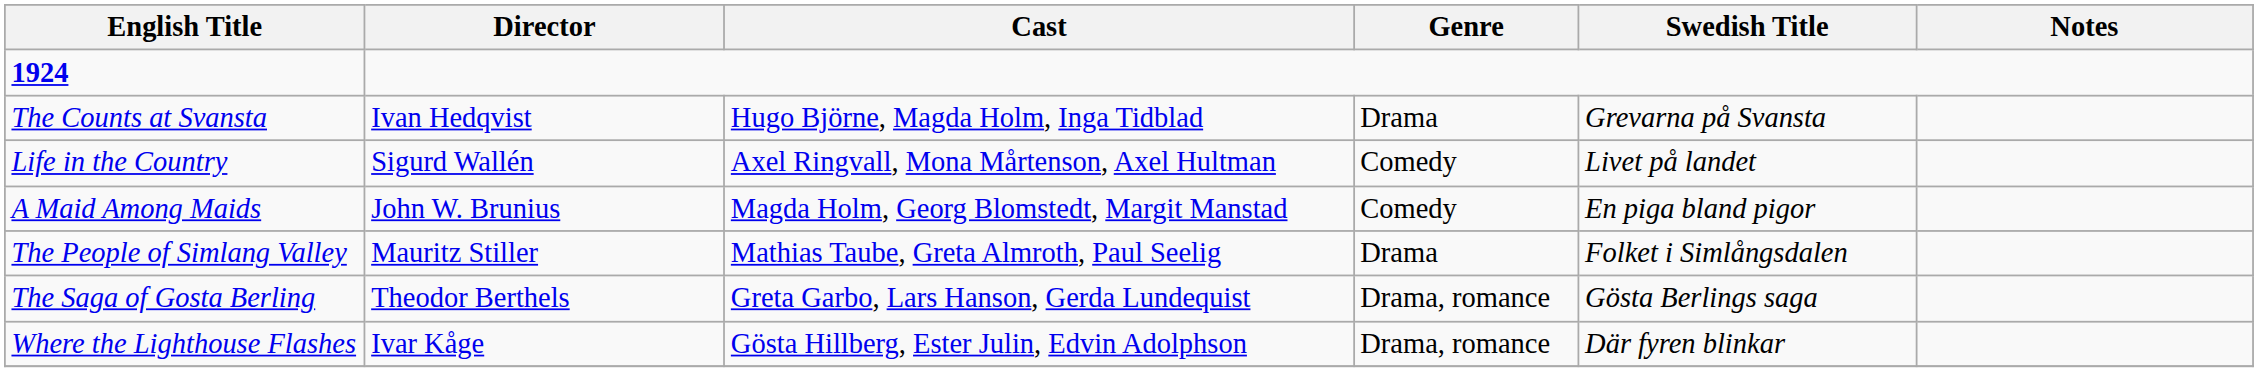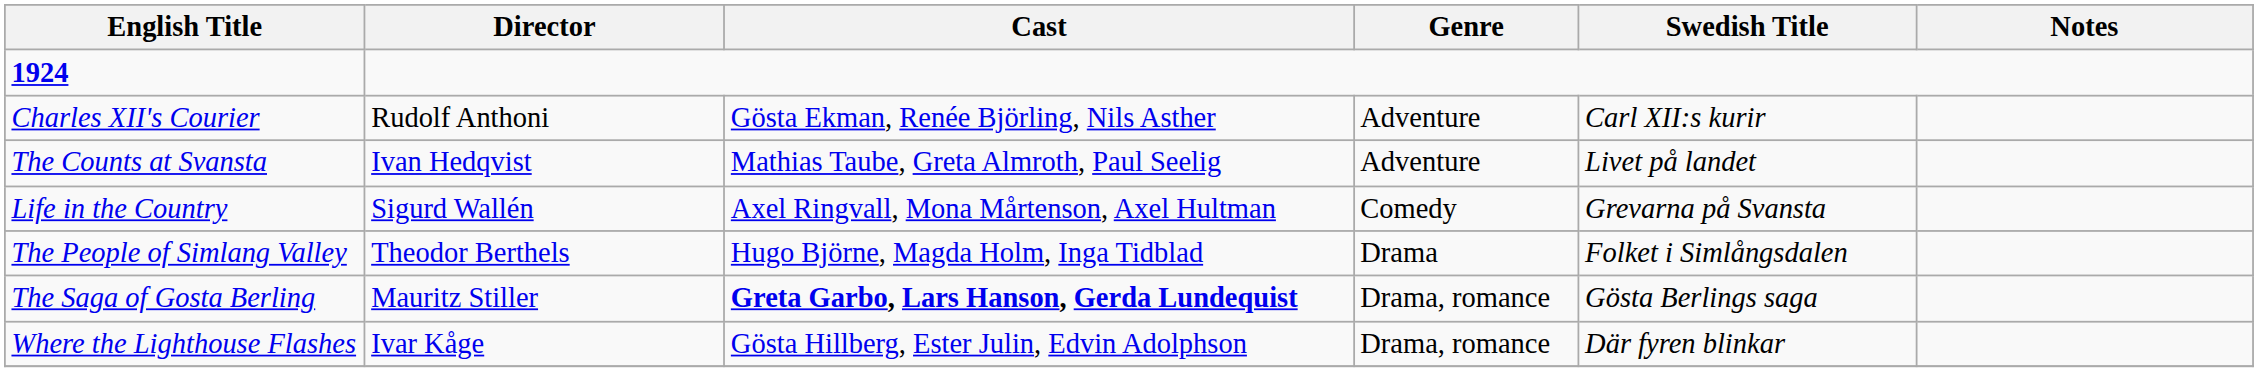 <table class="wikitable" style="width:100%;">
 <tr>
 <th style="width:16%;">English Title</th>
 <th style="width:16%;">Director</th>
 <th style="width:28%;">Cast</th>
 <th style="width:10%;">Genre</th>
 <th style="width:15%;">Swedish Title</th>
 <th style="width:15%;">Notes</th>
 </tr>
 <tr>
 <td><strong><a href='#'>1924</a></strong></td>
 </tr>
 <tr>
+<td><em><a href='#'>Charles XII's Courier</a></em></td>
+<td>Rudolf Anthoni</td>
+<td><a href='#'>Gösta Ekman</a>, <a href='#'>Renée Björling</a>, <a href='#'>Nils Asther</a></td>
+<td>Adventure</td>
+<td><em>Carl XII:s kurir</em></td>
+<td></td>
+</tr>
+<tr>
 <td><em><a href='#'>The Counts at Svansta</a></em></td>
 <td><a href='#'>Ivan Hedqvist</a></td>
-<td><a href='#'>Hugo Björne</a>, <a href='#'>Magda Holm</a>, <a href='#'>Inga Tidblad</a></td>
-<td>Drama</td>
-<td><em>Grevarna på Svansta</em></td>
+<td><a href='#'>Mathias Taube</a>, <a href='#'>Greta Almroth</a>, <a href='#'>Paul Seelig</a></td>
+<td>Adventure</td>
+<td><em>Livet på landet</em></td>
 <td></td>
 </tr>
 <tr>
 <td><em><a href='#'>Life in the Country</a></em></td>
 <td><a href='#'>Sigurd Wallén</a></td>
 <td><a href='#'>Axel Ringvall</a>, <a href='#'>Mona Mårtenson</a>, <a href='#'>Axel Hultman</a></td>
 <td>Comedy</td>
-<td><em>Livet på landet</em></td>
-<td></td>
-</tr>
-<tr>
-<td><em><a href='#'>A Maid Among Maids</a></em></td>
-<td><a href='#'>John W. Brunius</a></td>
-<td><a href='#'>Magda Holm</a>, <a href='#'>Georg Blomstedt</a>, <a href='#'>Margit Manstad</a></td>
-<td>Comedy</td>
-<td><em>En piga bland pigor</em></td>
+<td><em>Grevarna på Svansta</em></td>
 <td></td>
 </tr>
 <tr>
 <td><em><a href='#'>The People of Simlang Valley</a></em></td>
-<td><a href='#'>Mauritz Stiller</a></td>
-<td><a href='#'>Mathias Taube</a>, <a href='#'>Greta Almroth</a>, <a href='#'>Paul Seelig</a></td>
+<td><a href='#'>Theodor Berthels</a></td>
+<td><a href='#'>Hugo Björne</a>, <a href='#'>Magda Holm</a>, <a href='#'>Inga Tidblad</a></td>
 <td>Drama</td>
 <td><em>Folket i Simlångsdalen</em></td>
 <td></td>
 </tr>
 <tr>
 <td><em><a href='#'>The Saga of Gosta Berling</a></em></td>
-<td><a href='#'>Theodor Berthels</a></td>
-<td><a href='#'>Greta Garbo</a>, <a href='#'>Lars Hanson</a>, <a href='#'>Gerda Lundequist</a></td>
+<td><a href='#'>Mauritz Stiller</a></td>
+<td><strong><a href='#'>Greta Garbo</a>, <a href='#'>Lars Hanson</a>, <a href='#'>Gerda Lundequist</a></strong></td>
 <td>Drama, romance</td>
 <td><em>Gösta Berlings saga</em></td>
 <td></td>
 </tr>
 <tr>
 <td><em><a href='#'>Where the Lighthouse Flashes</a></em></td>
 <td><a href='#'>Ivar Kåge</a></td>
 <td><a href='#'>Gösta Hillberg</a>, <a href='#'>Ester Julin</a>, <a href='#'>Edvin Adolphson</a></td>
 <td>Drama, romance</td>
 <td><em>Där fyren blinkar</em></td>
 <td></td>
 </tr>
 <tr>
 </tr>
 </table>
